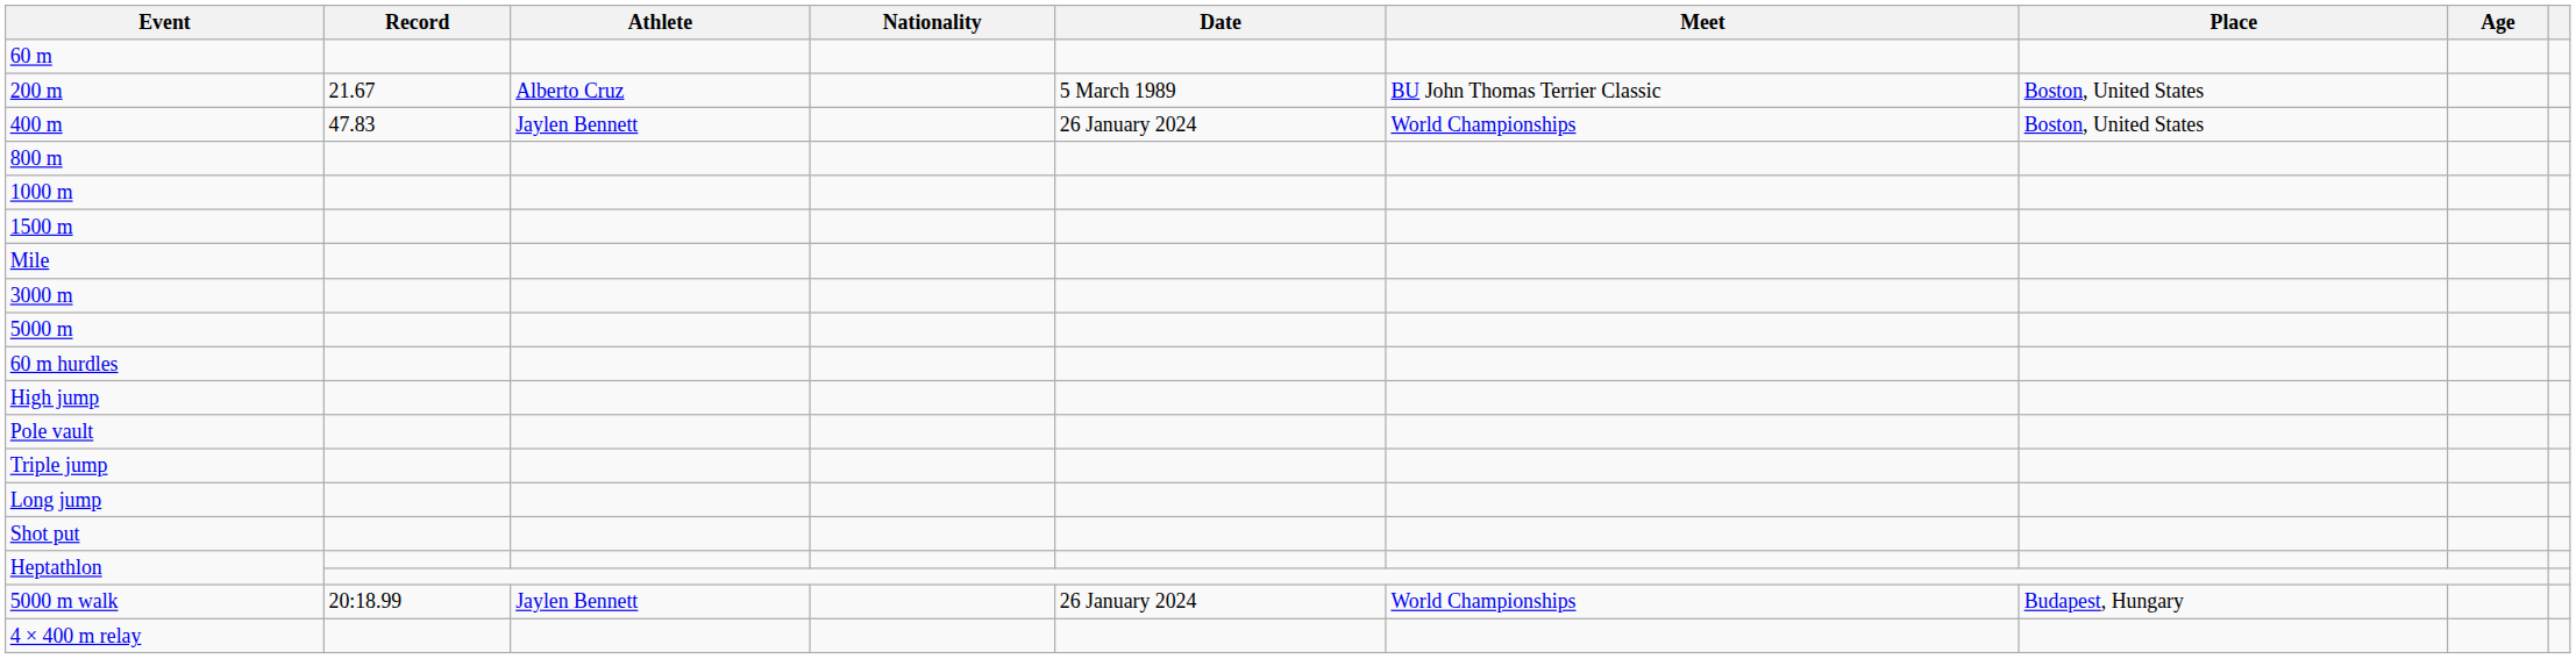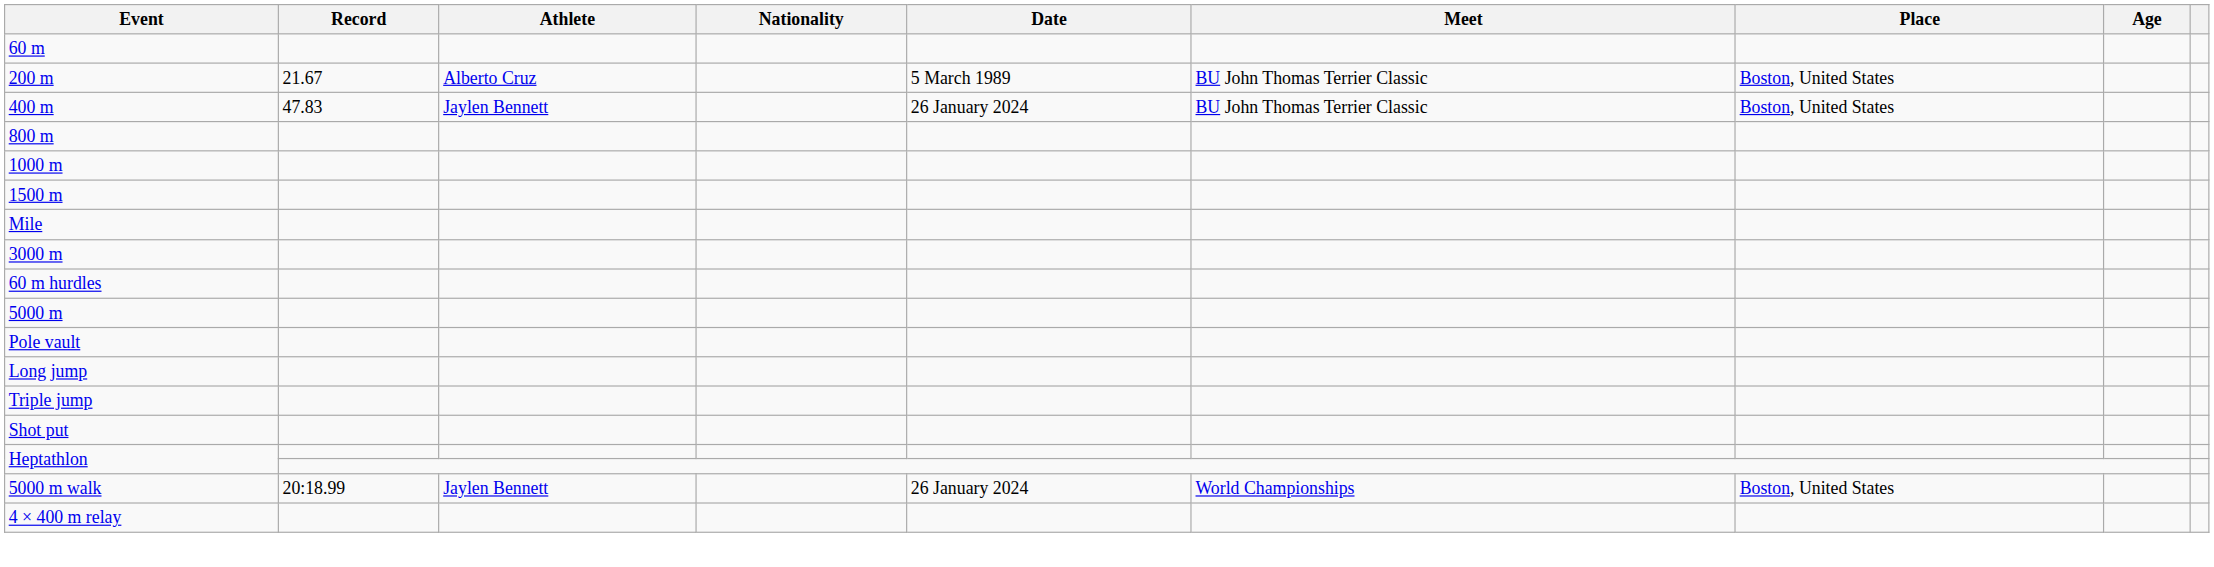 <table class=wikitable style="width: 95%; font-size: 95%;">
 <tr>
 <th>Event</th>
 <th>Record</th>
 <th>Athlete</th>
 <th>Nationality</th>
 <th>Date</th>
 <th>Meet</th>
 <th>Place</th>
 <th>Age</th>
 <th></th>
 </tr>
 <tr>
 <td><a href='#'>60 m</a></td>
 <td></td>
 <td></td>
 <td></td>
 <td></td>
 <td></td>
 <td></td>
 <td></td>
 <td></td>
 </tr>
 <tr>
 <td><a href='#'>200 m</a></td>
 <td>21.67</td>
 <td><a href='#'>Alberto Cruz</a></td>
 <td></td>
 <td>5 March 1989</td>
 <td><a href='#'>BU</a> John Thomas Terrier Classic</td>
 <td><a href='#'>Boston</a>, United States</td>
 <td></td>
 <td></td>
 </tr>
 <tr>
 <td><a href='#'>400 m</a></td>
 <td>47.83</td>
 <td><a href='#'>Jaylen Bennett</a></td>
 <td></td>
 <td>26 January 2024</td>
-<td><a href='#'>World Championships</a></td>
+<td><a href='#'>BU</a> John Thomas Terrier Classic</td>
 <td><a href='#'>Boston</a>, United States</td>
 <td></td>
 <td></td>
 </tr>
 <tr>
 <td><a href='#'>800 m</a></td>
 <td></td>
 <td></td>
 <td></td>
 <td></td>
 <td></td>
 <td></td>
 <td></td>
 <td></td>
 </tr>
 <tr>
 <td><a href='#'>1000 m</a></td>
 <td></td>
 <td></td>
 <td></td>
 <td></td>
 <td></td>
 <td></td>
 <td></td>
 <td></td>
 </tr>
 <tr>
 <td><a href='#'>1500 m</a></td>
 <td></td>
 <td></td>
 <td></td>
 <td></td>
 <td></td>
 <td></td>
 <td></td>
 <td></td>
 </tr>
 <tr>
 <td><a href='#'>Mile</a></td>
 <td></td>
 <td></td>
 <td></td>
 <td></td>
 <td></td>
 <td></td>
 <td></td>
 <td></td>
 </tr>
 <tr>
 <td><a href='#'>3000 m</a></td>
 <td></td>
 <td></td>
 <td></td>
 <td></td>
 <td></td>
 <td></td>
 <td></td>
 <td></td>
 </tr>
 <tr>
-<td><a href='#'>5000 m</a></td>
-<td></td>
-<td></td>
-<td></td>
-<td></td>
-<td></td>
-<td></td>
-<td></td>
-<td></td>
-</tr>
-<tr>
 <td><a href='#'>60 m hurdles</a></td>
 <td></td>
 <td></td>
 <td></td>
 <td></td>
 <td></td>
 <td></td>
 <td></td>
 <td></td>
 </tr>
 <tr>
-<td><a href='#'>High jump</a></td>
+<td><a href='#'>5000 m</a></td>
 <td></td>
 <td></td>
 <td></td>
 <td></td>
 <td></td>
 <td></td>
 <td></td>
 <td></td>
 </tr>
 <tr>
 <td><a href='#'>Pole vault</a></td>
 <td></td>
 <td></td>
 <td></td>
 <td></td>
 <td></td>
 <td></td>
 <td></td>
 <td></td>
 </tr>
 <tr>
-<td><a href='#'>Triple jump</a></td>
+<td><a href='#'>Long jump</a></td>
 <td></td>
 <td></td>
 <td></td>
 <td></td>
 <td></td>
 <td></td>
 <td></td>
 <td></td>
 </tr>
 <tr>
-<td><a href='#'>Long jump</a></td>
+<td><a href='#'>Triple jump</a></td>
 <td></td>
 <td></td>
 <td></td>
 <td></td>
 <td></td>
 <td></td>
 <td></td>
 <td></td>
 </tr>
 <tr>
 <td><a href='#'>Shot put</a></td>
 <td></td>
 <td></td>
 <td></td>
 <td></td>
 <td></td>
 <td></td>
 <td></td>
 <td></td>
 </tr>
 <tr>
 <td rowspan=2><a href='#'>Heptathlon</a></td>
 <td></td>
 <td></td>
 <td></td>
 <td></td>
 <td></td>
 <td></td>
 <td></td>
 <td></td>
 </tr>
 <tr>
 <td colspan=7></td>
 <td></td>
 </tr>
 <tr>
 <td><a href='#'>5000 m walk</a></td>
 <td>20:18.99</td>
 <td><a href='#'>Jaylen Bennett</a></td>
 <td></td>
 <td>26 January 2024</td>
 <td><a href='#'>World Championships</a></td>
-<td><a href='#'>Budapest</a>, Hungary</td>
+<td><a href='#'>Boston</a>, United States</td>
 <td></td>
 <td></td>
 </tr>
 <tr>
 <td><a href='#'>4 × 400 m relay</a></td>
 <td></td>
 <td></td>
 <td></td>
 <td></td>
 <td></td>
 <td></td>
 <td></td>
 <td></td>
 </tr>
 </table>
